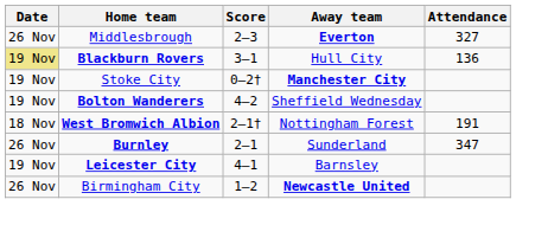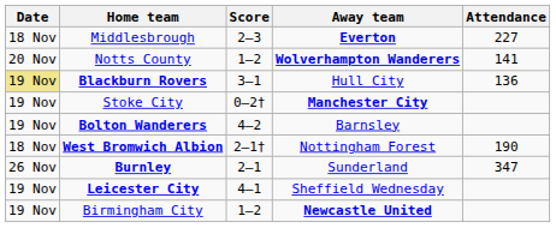 <table class="wikitable" style="text-align:center">
 <tr>
 <th>Date</th>
 <th>Home team</th>
 <th>Score</th>
 <th>Away team</th>
 <th>Attendance</th>
 </tr>
 <tr>
-<td>26 Nov</td>
+<td>18 Nov</td>
 <td><a href='#'>Middlesbrough</a></td>
 <td>2–3</td>
 <td><strong><a href='#'>Everton</a></strong></td>
-<td>327</td>
+<td>227</td>
+</tr>
+<tr>
+<td>20 Nov</td>
+<td><a href='#'>Notts County</a></td>
+<td>1–2</td>
+<td><strong><a href='#'>Wolverhampton Wanderers</a></strong></td>
+<td>141</td>
 </tr>
 <tr>
 <td style="background: khaki;">19 Nov</td>
 <td><strong><a href='#'>Blackburn Rovers</a></strong></td>
 <td>3–1</td>
 <td><a href='#'>Hull City</a></td>
 <td>136</td>
 </tr>
 <tr>
 <td>19 Nov</td>
 <td><a href='#'>Stoke City</a></td>
 <td>0–2†</td>
 <td><strong><a href='#'>Manchester City</a></strong></td>
 <td></td>
 </tr>
 <tr>
 <td>19 Nov</td>
 <td><strong><a href='#'>Bolton Wanderers</a></strong></td>
 <td>4–2</td>
-<td><a href='#'>Sheffield Wednesday</a></td>
+<td><a href='#'>Barnsley</a></td>
 <td></td>
 </tr>
 <tr>
 <td>18 Nov</td>
 <td><strong><a href='#'>West Bromwich Albion</a></strong></td>
 <td>2–1†</td>
 <td><a href='#'>Nottingham Forest</a></td>
-<td>191</td>
+<td>190</td>
 </tr>
 <tr>
 <td>26 Nov</td>
 <td><strong><a href='#'>Burnley</a></strong></td>
 <td>2–1</td>
 <td><a href='#'>Sunderland</a></td>
 <td>347</td>
 </tr>
 <tr>
 <td>19 Nov</td>
 <td><strong><a href='#'>Leicester City</a></strong></td>
 <td>4–1</td>
-<td><a href='#'>Barnsley</a></td>
+<td><a href='#'>Sheffield Wednesday</a></td>
 <td></td>
 </tr>
 <tr>
-<td>26 Nov</td>
+<td>19 Nov</td>
 <td><a href='#'>Birmingham City</a></td>
 <td>1–2</td>
 <td><strong><a href='#'>Newcastle United</a></strong></td>
 <td></td>
 </tr>
 </table>
